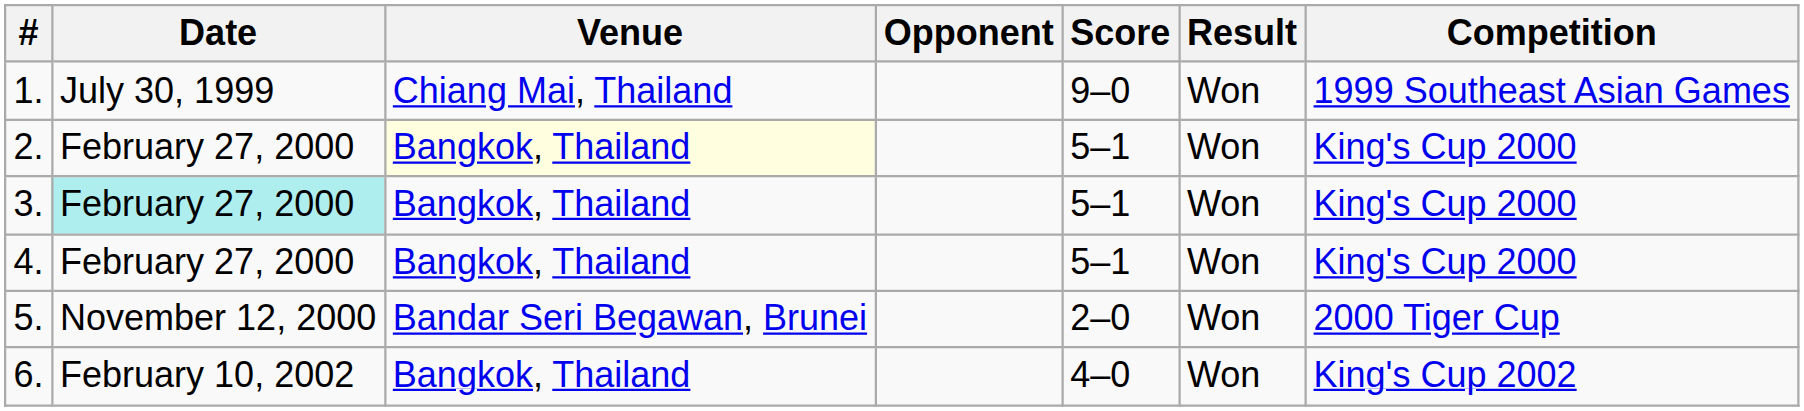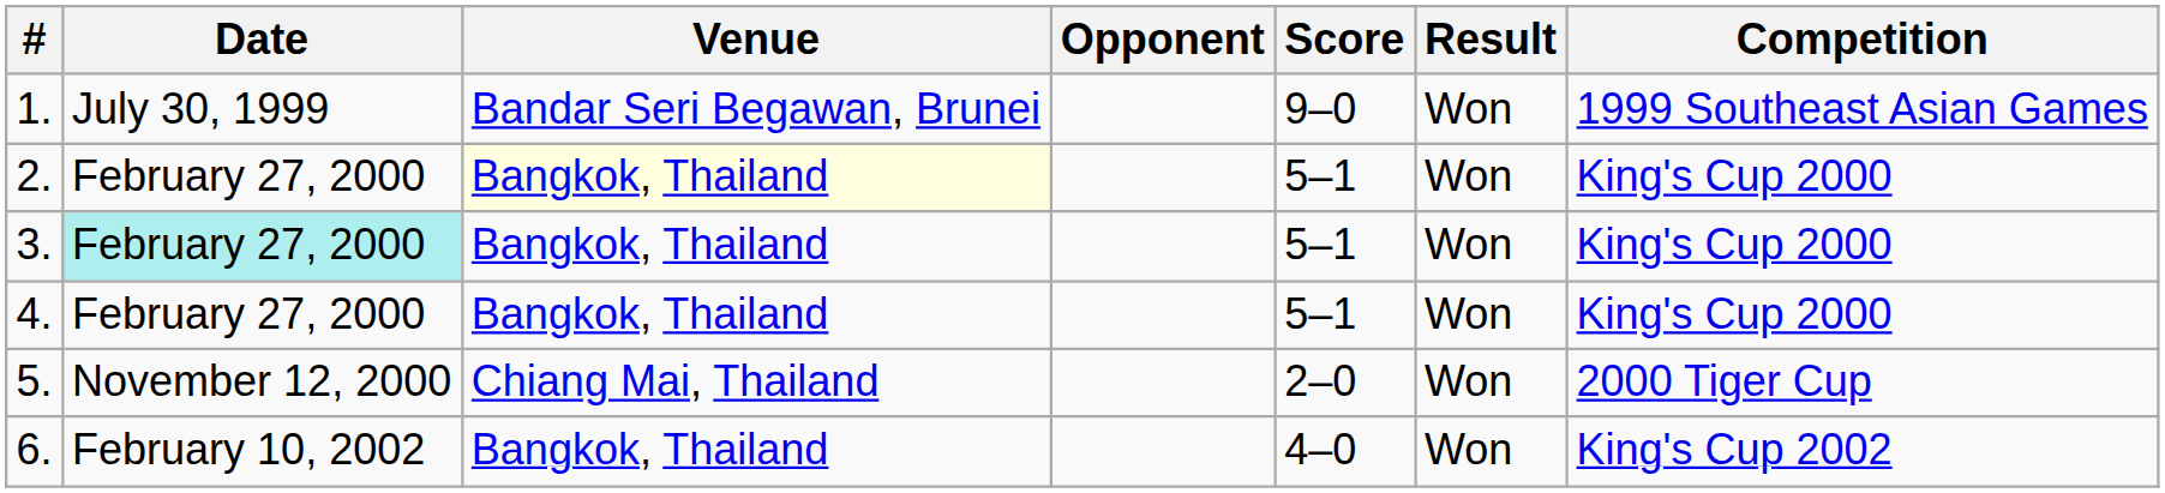 <table class="wikitable sortable">
 <tr>
 <th>#</th>
 <th>Date</th>
 <th>Venue</th>
 <th>Opponent</th>
 <th>Score</th>
 <th>Result</th>
 <th>Competition</th>
 </tr>
 <tr>
 <td>1.</td>
 <td>July 30, 1999</td>
-<td><a href='#'>Chiang Mai</a>, <a href='#'>Thailand</a></td>
+<td><a href='#'>Bandar Seri Begawan</a>, <a href='#'>Brunei</a></td>
 <td></td>
 <td>9–0</td>
 <td>Won</td>
 <td><a href='#'>1999 Southeast Asian Games</a></td>
 </tr>
 <tr>
 <td>2.</td>
 <td>February 27, 2000</td>
 <td style="background: lightyellow;"><a href='#'>Bangkok</a>, <a href='#'>Thailand</a></td>
 <td></td>
 <td>5–1</td>
 <td>Won</td>
 <td><a href='#'>King's Cup 2000</a></td>
 </tr>
 <tr>
 <td>3.</td>
 <td style="background: paleturquoise;">February 27, 2000</td>
 <td><a href='#'>Bangkok</a>, <a href='#'>Thailand</a></td>
 <td></td>
 <td>5–1</td>
 <td>Won</td>
 <td><a href='#'>King's Cup 2000</a></td>
 </tr>
 <tr>
 <td>4.</td>
 <td>February 27, 2000</td>
 <td><a href='#'>Bangkok</a>, <a href='#'>Thailand</a></td>
 <td></td>
 <td>5–1</td>
 <td>Won</td>
 <td><a href='#'>King's Cup 2000</a></td>
 </tr>
 <tr>
 <td>5.</td>
 <td>November 12, 2000</td>
-<td><a href='#'>Bandar Seri Begawan</a>, <a href='#'>Brunei</a></td>
+<td><a href='#'>Chiang Mai</a>, <a href='#'>Thailand</a></td>
 <td></td>
 <td>2–0</td>
 <td>Won</td>
 <td><a href='#'>2000 Tiger Cup</a></td>
 </tr>
 <tr>
 <td>6.</td>
 <td>February 10, 2002</td>
 <td><a href='#'>Bangkok</a>, <a href='#'>Thailand</a></td>
 <td></td>
 <td>4–0</td>
 <td>Won</td>
 <td><a href='#'>King's Cup 2002</a></td>
 </tr>
 </table>
